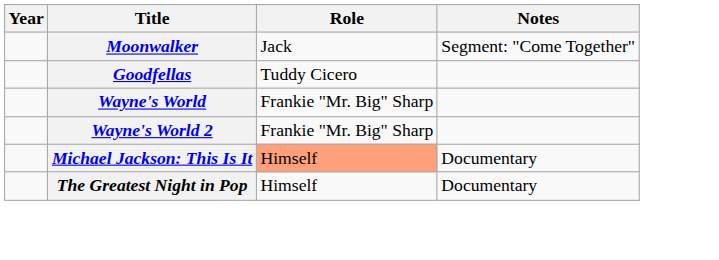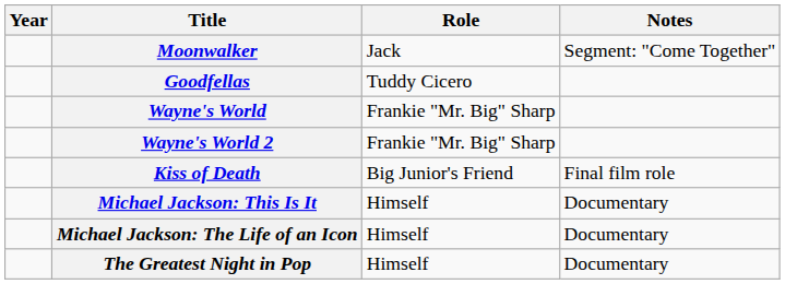 <table class="wikitable plainrowheaders sortable">
 <tr>
 <th scope="col">Year</th>
 <th scope="col">Title</th>
 <th scope="col">Role</th>
 <th scope="col" class="unsortable">Notes</th>
 </tr>
 <tr>
 <td></td>
 <th scope="row"><em><a href='#'>Moonwalker</a></em></th>
 <td>Jack</td>
 <td>Segment: "Come Together"</td>
 </tr>
 <tr>
 <td></td>
 <th scope="row"><em><a href='#'>Goodfellas</a></em></th>
 <td>Tuddy Cicero</td>
 <td></td>
 </tr>
 <tr>
 <td></td>
 <th scope="row"><em><a href='#'>Wayne's World</a></em></th>
 <td>Frankie "Mr. Big" Sharp</td>
 <td></td>
 </tr>
 <tr>
 <td></td>
 <th scope="row"><em><a href='#'>Wayne's World 2</a></em></th>
 <td>Frankie "Mr. Big" Sharp</td>
 <td></td>
 </tr>
 <tr>
 <td></td>
+<th scope="row"><em><a href='#'>Kiss of Death</a></em></th>
+<td>Big Junior's Friend</td>
+<td>Final film role</td>
+</tr>
+<tr>
+<td></td>
 <th scope="row"><em><a href='#'>Michael Jackson: This Is It</a></em></th>
-<td style="background: lightsalmon;">Himself</td>
+<td>Himself</td>
+<td>Documentary</td>
+</tr>
+<tr>
+<td></td>
+<th scope="row"><em>Michael Jackson: The Life of an Icon</em></th>
+<td>Himself</td>
 <td>Documentary</td>
 </tr>
 <tr>
 <td></td>
 <th scope="row"><em>The Greatest Night in Pop</em></th>
 <td>Himself</td>
 <td>Documentary</td>
 </tr>
 </table>
